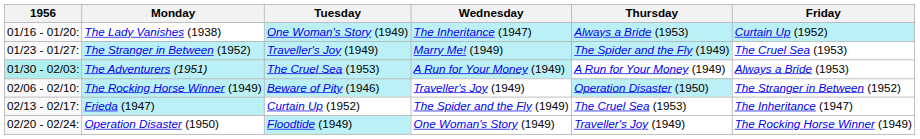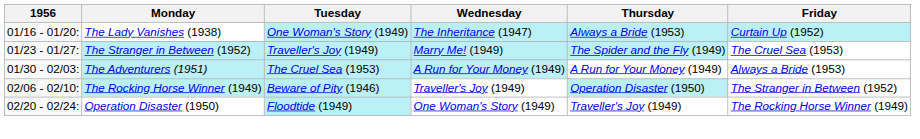 <table class="wikitable">
 <tr>
 <th>1956</th>
 <th>Monday</th>
 <th>Tuesday</th>
 <th>Wednesday</th>
 <th>Thursday</th>
 <th>Friday</th>
 </tr>
 <tr>
 <td>01/16 - 01/20:</td>
 <td bgcolor="#FFFFFF"><em><a href='#'>The Lady Vanishes</a></em> (1938)</td>
 <td bgcolor="#BBF0F7"><em><a href='#'>One Woman's Story</a></em> (1949)</td>
 <td bgcolor="#BBF0F7"><em><a href='#'>The Inheritance</a></em> (1947)</td>
 <td bgcolor="#BBF0F7"><em><a href='#'>Always a Bride</a></em> (1953)</td>
 <td bgcolor="#BBF0F7"><em><a href='#'>Curtain Up</a></em> (1952)</td>
 </tr>
 <tr>
 <td>01/23 - 01/27:</td>
 <td bgcolor="#BBF0F7"><em><a href='#'>The Stranger in Between</a></em> (1952)</td>
 <td bgcolor="#BBF0F7"><em><a href='#'>Traveller's Joy</a></em> (1949)</td>
 <td bgcolor="#BBF0F7"><em><a href='#'>Marry Me!</a></em> (1949)</td>
 <td bgcolor="#BBF0F7"><em><a href='#'>The Spider and the Fly</a></em> (1949)</td>
 <td bgcolor="#FFFFFF"><em><a href='#'>The Cruel Sea</a></em> (1953)</td>
 </tr>
 <tr>
-<td style="background: paleturquoise;">01/30 - 02/03:</td>
+<td>01/30 - 02/03:</td>
 <td bgcolor="#BBF0F7"><em><a href='#'>The Adventurers</a> (1951)</em></td>
 <td bgcolor="#BBF0F7"><em><a href='#'>The Cruel Sea</a></em> (1953)</td>
 <td bgcolor="#BBF0F7"><em><a href='#'>A Run for Your Money</a></em> (1949)</td>
 <td bgcolor="#FFFFFF"><em><a href='#'>A Run for Your Money</a></em> (1949)</td>
 <td bgcolor="#FFFFFF"><em><a href='#'>Always a Bride</a></em> (1953)</td>
 </tr>
 <tr>
 <td>02/06 - 02/10:</td>
 <td bgcolor="#BBF0F7"><em><a href='#'>The Rocking Horse Winner</a></em> (1949)</td>
 <td bgcolor="#BBF0F7"><em><a href='#'>Beware of Pity</a></em> (1946)</td>
 <td bgcolor="#FFFFFF"><em><a href='#'>Traveller's Joy</a></em> (1949)</td>
 <td bgcolor="#BBF0F7"><em><a href='#'>Operation Disaster</a></em> (1950)</td>
 <td bgcolor="#FFFFFF"><em><a href='#'>The Stranger in Between</a></em> (1952)</td>
 </tr>
 <tr>
-<td>02/13 - 02/17:</td>
-<td bgcolor="#BBF0F7"><em><a href='#'>Frieda</a></em> (1947)</td>
-<td bgcolor="#FFFFFF"><em><a href='#'>Curtain Up</a></em> (1952)</td>
-<td bgcolor="#FFFFFF"><em><a href='#'>The Spider and the Fly</a></em> (1949)</td>
-<td bgcolor="#FFFFFF"><em><a href='#'>The Cruel Sea</a></em> (1953)</td>
-<td bgcolor="#FFFFFF"><em><a href='#'>The Inheritance</a></em> (1947)</td>
-</tr>
-<tr>
 <td>02/20 - 02/24:</td>
 <td bgcolor="#FFFFFF"><em><a href='#'>Operation Disaster</a></em> (1950)</td>
 <td bgcolor="#BBF0F7"><em><a href='#'>Floodtide</a></em> (1949)</td>
 <td bgcolor="#FFFFFF"><em><a href='#'>One Woman's Story</a></em> (1949)</td>
 <td bgcolor="#FFFFFF"><em><a href='#'>Traveller's Joy</a></em> (1949)</td>
 <td bgcolor="#FFFFFF"><em><a href='#'>The Rocking Horse Winner</a></em> (1949)</td>
 </tr>
 </table>
